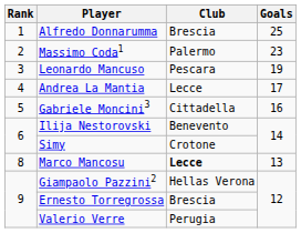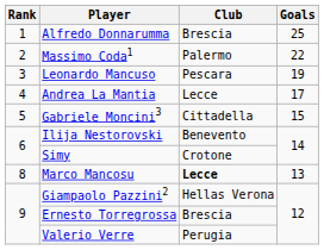 <table class="wikitable" style="text-align:center">
 <tr>
 <th>Rank</th>
 <th>Player</th>
 <th>Club</th>
 <th>Goals</th>
 </tr>
 <tr>
 <td>1</td>
 <td style="text-align:left"> <a href='#'>Alfredo Donnarumma</a></td>
 <td style="text-align:left">Brescia</td>
 <td>25</td>
 </tr>
 <tr>
 <td>2</td>
 <td style="text-align:left"> <a href='#'>Massimo Coda</a><sup>1</sup></td>
 <td style="text-align:left">Palermo</td>
-<td>23</td>
+<td>22</td>
 </tr>
 <tr>
 <td>3</td>
 <td style="text-align:left"> <a href='#'>Leonardo Mancuso</a></td>
 <td style="text-align:left">Pescara</td>
 <td>19</td>
 </tr>
 <tr>
 <td>4</td>
 <td style="text-align:left"> <a href='#'>Andrea La Mantia</a></td>
 <td style="text-align:left">Lecce</td>
 <td>17</td>
 </tr>
 <tr>
 <td>5</td>
 <td style="text-align:left"> <a href='#'>Gabriele Moncini</a><sup>3</sup></td>
 <td style="text-align:left">Cittadella</td>
-<td>16</td>
+<td>15</td>
 </tr>
 <tr>
 <td rowspan="2">6</td>
 <td style="text-align:left"> <a href='#'>Ilija Nestorovski</a></td>
 <td style="text-align:left">Benevento</td>
 <td rowspan="2">14</td>
 </tr>
 <tr>
 <td style="text-align:left"> <a href='#'>Simy</a></td>
 <td style="text-align:left">Crotone</td>
 </tr>
 <tr>
 <td>8</td>
 <td style="text-align:left"> <a href='#'>Marco Mancosu</a></td>
 <td style="text-align:left"><strong>Lecce</strong></td>
 <td>13</td>
 </tr>
 <tr>
 <td rowspan="3">9</td>
 <td style="text-align:left"> <a href='#'>Giampaolo Pazzini</a><sup>2</sup></td>
 <td style="text-align:left">Hellas Verona</td>
 <td rowspan="3">12</td>
 </tr>
 <tr>
 <td style="text-align:left"> <a href='#'>Ernesto Torregrossa</a></td>
 <td style="text-align:left">Brescia</td>
 </tr>
 <tr>
 <td style="text-align:left"> <a href='#'>Valerio Verre</a></td>
 <td style="text-align:left">Perugia</td>
 </tr>
 </table>
